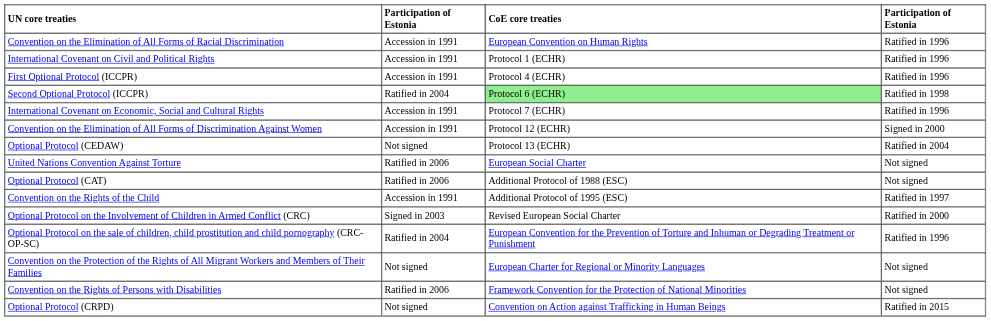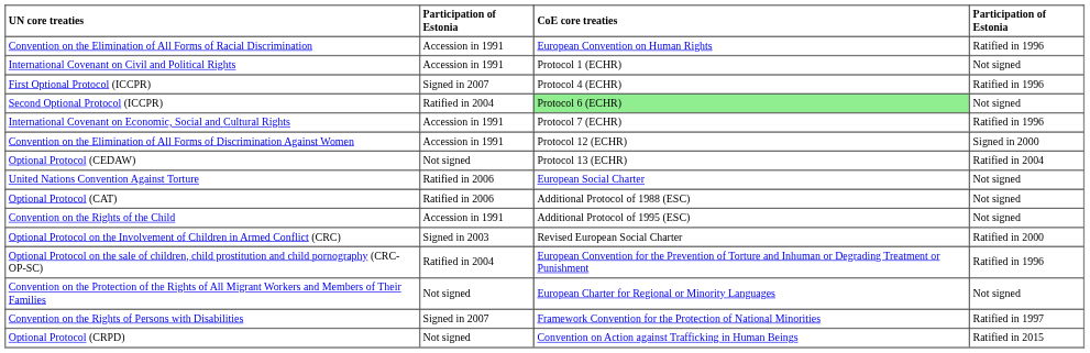 <table border=1 cellpadding=4 cellspacing=0>
 <tr>
 <td><strong>UN core treaties</strong></td>
 <td><strong>Participation of Estonia</strong></td>
 <td><strong>CoE core treaties</strong></td>
 <td><strong>Participation of Estonia</strong></td>
 </tr>
 <tr>
 <td><a href='#'>Convention on the Elimination of All Forms of Racial Discrimination</a></td>
 <td>Accession in 1991</td>
 <td><a href='#'>European Convention on Human Rights</a></td>
 <td>Ratified in 1996</td>
 </tr>
 <tr>
 <td><a href='#'>International Covenant on Civil and Political Rights</a></td>
 <td>Accession in 1991</td>
 <td>Protocol 1 (ECHR)</td>
-<td>Ratified in 1996</td>
+<td>Not signed</td>
 </tr>
 <tr>
 <td><a href='#'>First Optional Protocol</a> (ICCPR)</td>
-<td>Accession in 1991</td>
+<td>Signed in 2007</td>
 <td>Protocol 4 (ECHR)</td>
 <td>Ratified in 1996</td>
 </tr>
 <tr>
 <td><a href='#'>Second Optional Protocol</a> (ICCPR)</td>
 <td>Ratified in 2004</td>
 <td style="background: lightgreen;">Protocol 6 (ECHR)</td>
-<td>Ratified in 1998</td>
+<td>Not signed</td>
 </tr>
 <tr>
 <td><a href='#'>International Covenant on Economic, Social and Cultural Rights</a></td>
 <td>Accession in 1991</td>
 <td>Protocol 7 (ECHR)</td>
 <td>Ratified in 1996</td>
 </tr>
 <tr>
 <td><a href='#'>Convention on the Elimination of All Forms of Discrimination Against Women</a></td>
 <td>Accession in 1991</td>
 <td>Protocol 12 (ECHR)</td>
 <td>Signed in 2000</td>
 </tr>
 <tr>
 <td><a href='#'>Optional Protocol</a> (CEDAW)</td>
 <td>Not signed</td>
 <td>Protocol 13 (ECHR)</td>
 <td>Ratified in 2004</td>
 </tr>
 <tr>
 <td><a href='#'>United Nations Convention Against Torture</a></td>
 <td>Ratified in 2006</td>
 <td><a href='#'>European Social Charter</a></td>
 <td>Not signed</td>
 </tr>
 <tr>
 <td><a href='#'>Optional Protocol</a> (CAT)</td>
 <td>Ratified in 2006</td>
 <td>Additional Protocol of 1988 (ESC)</td>
 <td>Not signed</td>
 </tr>
 <tr>
 <td><a href='#'>Convention on the Rights of the Child</a></td>
 <td>Accession in 1991</td>
 <td>Additional Protocol of 1995 (ESC)</td>
-<td>Ratified in 1997</td>
+<td>Not signed</td>
 </tr>
 <tr>
 <td><a href='#'>Optional Protocol on the Involvement of Children in Armed Conflict</a> (CRC)</td>
 <td>Signed in 2003</td>
 <td>Revised European Social Charter</td>
 <td>Ratified in 2000</td>
 </tr>
 <tr>
 <td><a href='#'>Optional Protocol on the sale of children, child prostitution and child pornography</a> (CRC-OP-SC)</td>
 <td>Ratified in 2004</td>
 <td><a href='#'>European Convention for the Prevention of Torture and Inhuman or Degrading Treatment or Punishment</a></td>
 <td>Ratified in 1996</td>
 </tr>
 <tr>
 <td><a href='#'>Convention on the Protection of the Rights of All Migrant Workers and Members of Their Families</a></td>
 <td>Not signed</td>
 <td><a href='#'>European Charter for Regional or Minority Languages</a></td>
 <td>Not signed</td>
 </tr>
 <tr>
 <td><a href='#'>Convention on the Rights of Persons with Disabilities</a></td>
-<td>Ratified in 2006</td>
+<td>Signed in 2007</td>
 <td><a href='#'>Framework Convention for the Protection of National Minorities</a></td>
-<td>Not signed</td>
+<td>Ratified in 1997</td>
 </tr>
 <tr>
 <td><a href='#'>Optional Protocol</a> (CRPD)</td>
 <td>Not signed</td>
 <td><a href='#'>Convention on Action against Trafficking in Human Beings</a></td>
 <td>Ratified in 2015</td>
 </tr>
 </table>
